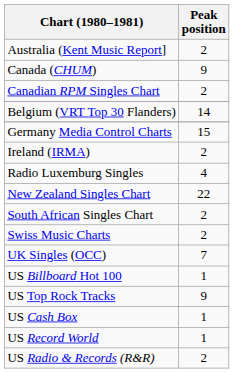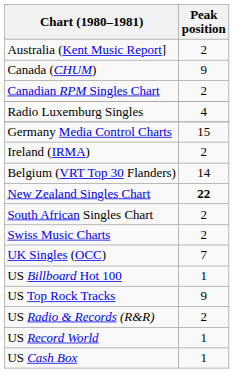 <table class="wikitable sortable">
 <tr>
 <th>Chart (1980–1981)</th>
 <th>Peak<br>position</th>
 </tr>
 <tr>
 <td>Australia (<a href='#'>Kent Music Report</a>]</td>
 <td style="text-align:center;">2</td>
 </tr>
 <tr>
 <td>Canada (<a href='#'><em>CHUM</em></a>)</td>
 <td style="text-align:center;">9</td>
 </tr>
 <tr>
 <td><a href='#'>Canadian <em>RPM</em> Singles Chart</a></td>
 <td style="text-align:center;">2</td>
 </tr>
 <tr>
 </tr>
 <tr>
-<td>Belgium (<a href='#'>VRT Top 30</a> Flanders)</td>
-<td style="text-align:center;">14</td>
+<td>Radio Luxemburg Singles</td>
+<td style="text-align:center;">4</td>
 </tr>
 <tr>
 </tr>
 <tr>
 </tr>
 <tr>
 <td>Germany <a href='#'>Media Control Charts</a></td>
 <td style="text-align:center;">15</td>
 </tr>
 <tr>
 <td>Ireland (<a href='#'>IRMA</a>)</td>
 <td style="text-align:center;">2</td>
 </tr>
 <tr>
-<td>Radio Luxemburg Singles</td>
-<td style="text-align:center;">4</td>
+<td>Belgium (<a href='#'>VRT Top 30</a> Flanders)</td>
+<td style="text-align:center;">14</td>
 </tr>
 <tr>
 <td><a href='#'>New Zealand Singles Chart</a></td>
-<td style="text-align:center;">22</td>
+<td style="text-align:center;"><strong>22</strong></td>
 </tr>
 <tr>
 <td><a href='#'>South African</a> Singles Chart</td>
 <td style="text-align:center;">2</td>
 </tr>
 <tr>
 <td><a href='#'>Swiss Music Charts</a></td>
 <td style="text-align:center;">2</td>
 </tr>
 <tr>
 <td><a href='#'>UK Singles</a> (<a href='#'>OCC</a>)</td>
 <td style="text-align:center;">7</td>
 </tr>
 <tr>
 <td>US <a href='#'><em>Billboard</em> Hot 100</a></td>
 <td style="text-align:center;">1</td>
 </tr>
 <tr>
 <td>US <a href='#'>Top Rock Tracks</a></td>
 <td style="text-align:center;">9</td>
 </tr>
 <tr>
-<td>US <a href='#'><em>Cash Box</em></a></td>
-<td style="text-align:center;">1</td>
+<td>US <em><a href='#'>Radio & Records</a> (R&R)</em></td>
+<td style="text-align:center;">2</td>
 </tr>
 <tr>
 <td>US <em><a href='#'>Record World</a></em></td>
 <td style="text-align:center;">1</td>
 </tr>
 <tr>
-<td>US <em><a href='#'>Radio & Records</a> (R&R)</em></td>
-<td style="text-align:center;">2</td>
+<td>US <a href='#'><em>Cash Box</em></a></td>
+<td style="text-align:center;">1</td>
 </tr>
 </table>
